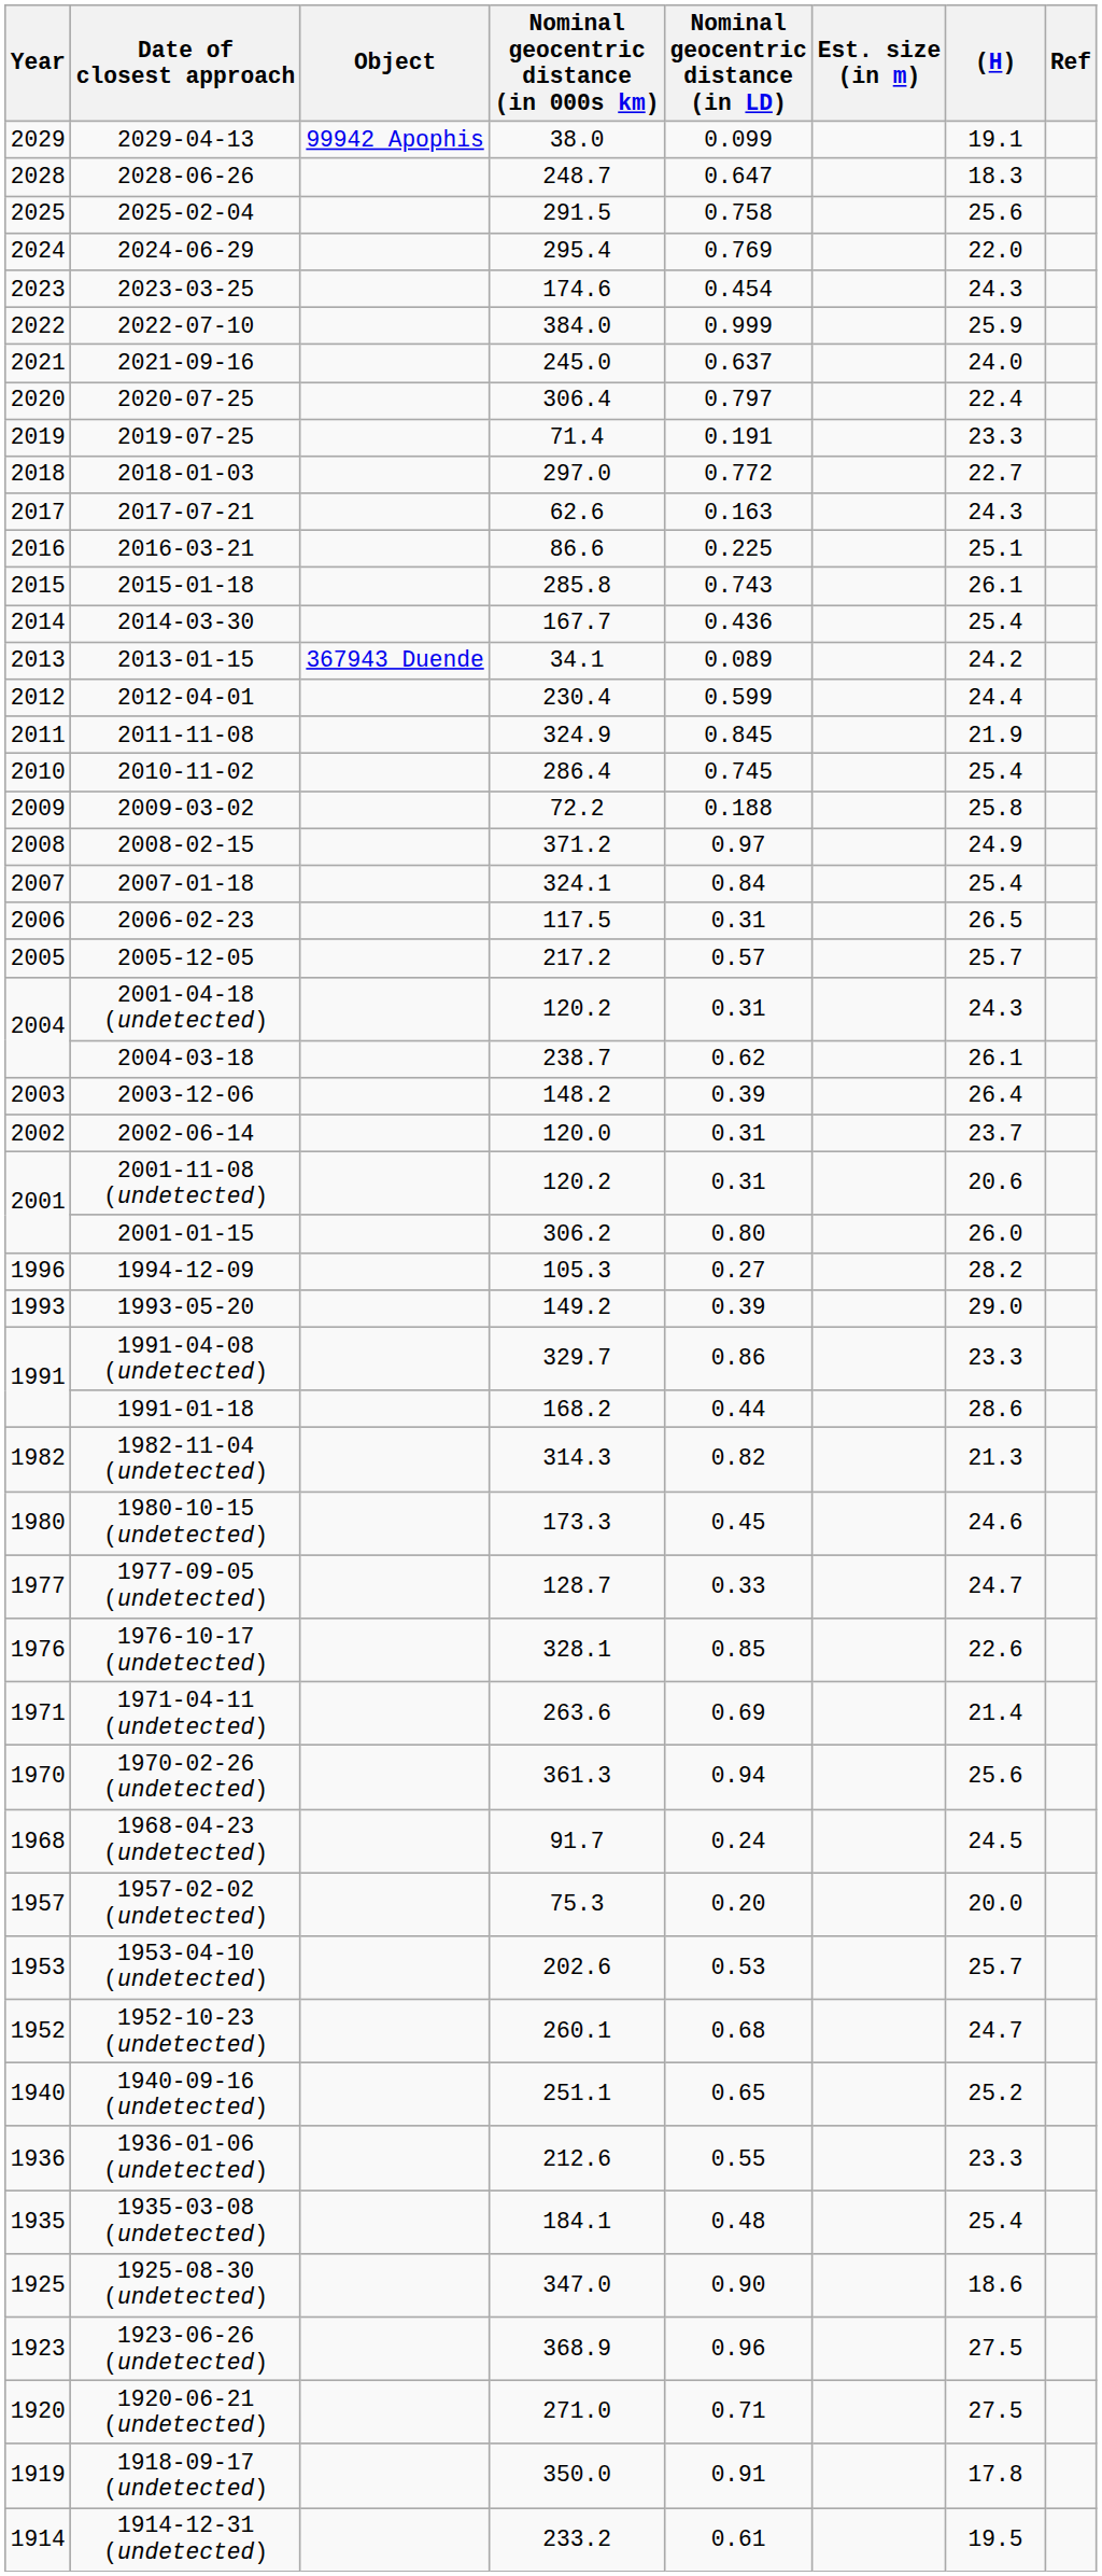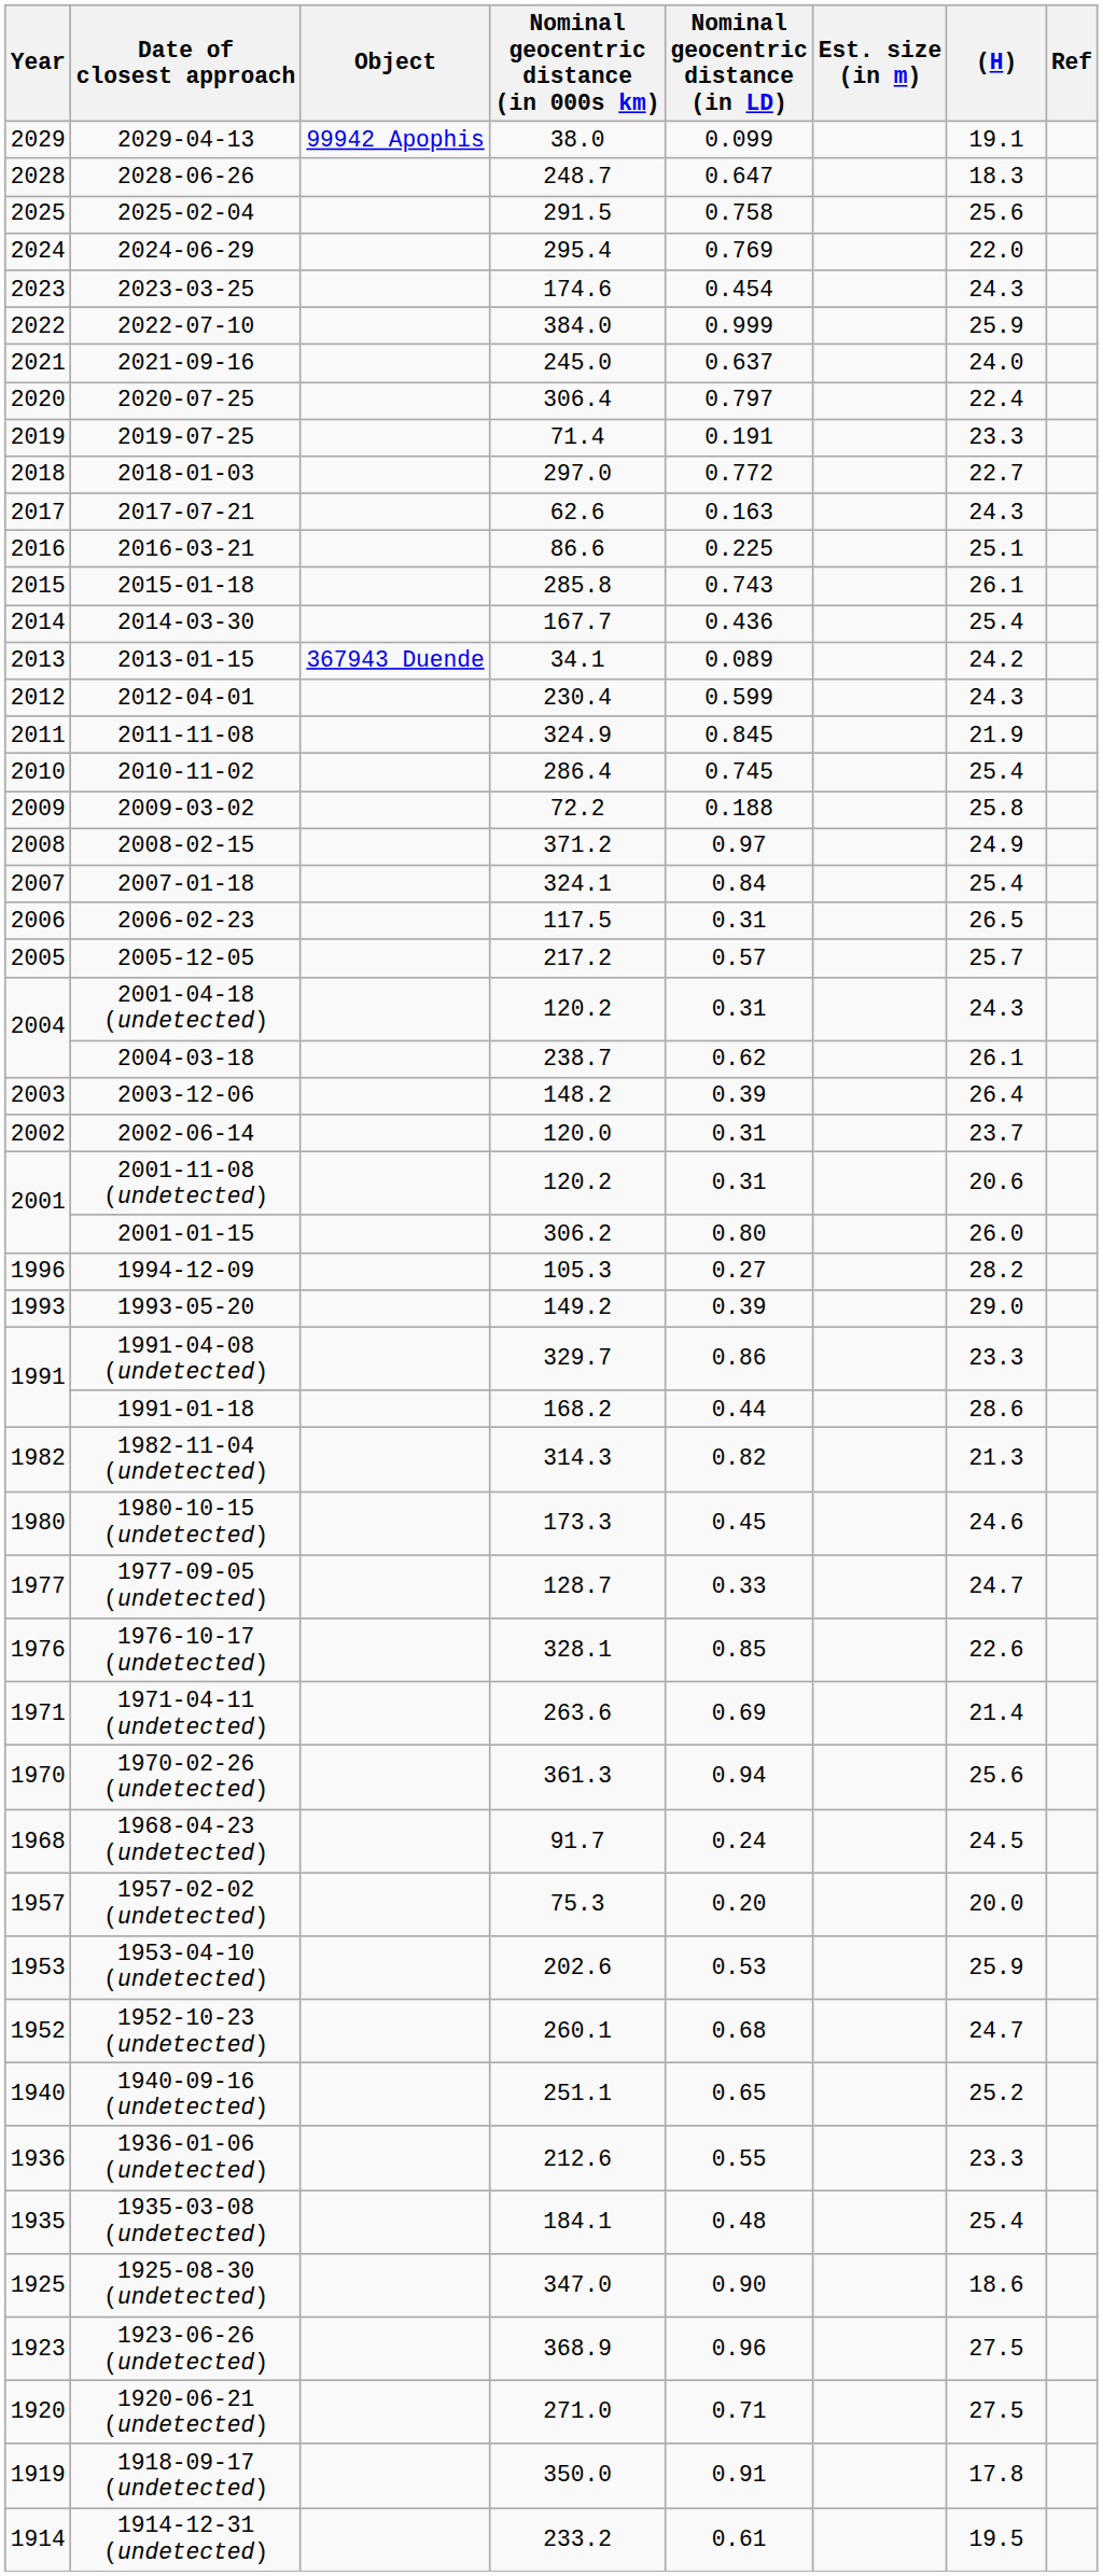 <table class="wikitable sortable" style="text-align: center;">
 <tr>
 <th>Year</th>
 <th>Date of<br>closest approach</th>
 <th>Object</th>
 <th>Nominal<br>geocentric<br>distance<br>(in 000s <a href='#'>km</a>)</th>
 <th>Nominal<br>geocentric<br>distance <br>(in <a href='#'>LD</a>)</th>
 <th>Est. size<br>(in <a href='#'>m</a>)</th>
 <th width=50>(<a href='#'>H</a>)</th>
 <th>Ref</th>
 </tr>
 <tr>
 <td>2029</td>
 <td>2029-04-13</td>
 <td align=left><a href='#'>99942 Apophis</a></td>
 <td>38.0</td>
 <td>0.099</td>
 <td></td>
 <td>19.1</td>
 <td></td>
 </tr>
 <tr>
 <td>2028</td>
 <td>2028-06-26</td>
 <td align=left></td>
 <td>248.7</td>
 <td>0.647</td>
 <td></td>
 <td>18.3</td>
 <td></td>
 </tr>
 <tr>
 <td>2025</td>
 <td>2025-02-04</td>
 <td align=left></td>
 <td>291.5</td>
 <td>0.758</td>
 <td></td>
 <td>25.6</td>
 <td></td>
 </tr>
 <tr>
 <td>2024</td>
 <td>2024-06-29</td>
 <td align=left></td>
 <td>295.4</td>
 <td>0.769</td>
 <td></td>
 <td>22.0</td>
 <td></td>
 </tr>
 <tr>
 <td>2023</td>
 <td>2023-03-25</td>
 <td align=left></td>
 <td>174.6</td>
 <td>0.454</td>
 <td></td>
 <td>24.3</td>
 <td></td>
 </tr>
 <tr>
 <td>2022</td>
 <td>2022-07-10</td>
 <td align=left></td>
 <td>384.0</td>
 <td>0.999</td>
 <td></td>
 <td>25.9</td>
 <td></td>
 </tr>
 <tr>
 <td>2021</td>
 <td>2021-09-16</td>
 <td align=left></td>
 <td>245.0</td>
 <td>0.637</td>
 <td></td>
 <td>24.0</td>
 <td></td>
 </tr>
 <tr>
 <td>2020</td>
 <td>2020-07-25</td>
 <td align=left></td>
 <td>306.4</td>
 <td>0.797</td>
 <td></td>
 <td>22.4</td>
 <td></td>
 </tr>
 <tr>
 <td>2019</td>
 <td>2019-07-25</td>
 <td align=left></td>
 <td>71.4</td>
 <td>0.191</td>
 <td></td>
 <td>23.3</td>
 <td></td>
 </tr>
 <tr>
 <td>2018</td>
 <td>2018-01-03</td>
 <td align=left></td>
 <td>297.0</td>
 <td>0.772</td>
 <td></td>
 <td>22.7</td>
 <td></td>
 </tr>
 <tr>
 <td>2017</td>
 <td>2017-07-21</td>
 <td align=left></td>
 <td>62.6</td>
 <td>0.163</td>
 <td></td>
 <td>24.3</td>
 <td></td>
 </tr>
 <tr>
 <td>2016</td>
 <td>2016-03-21</td>
 <td align=left></td>
 <td>86.6</td>
 <td>0.225</td>
 <td></td>
 <td>25.1</td>
 <td></td>
 </tr>
 <tr>
 <td>2015</td>
 <td>2015-01-18</td>
 <td align=left></td>
 <td>285.8</td>
 <td>0.743</td>
 <td></td>
 <td>26.1</td>
 <td></td>
 </tr>
 <tr>
 <td>2014</td>
 <td>2014-03-30</td>
 <td align=left></td>
 <td>167.7</td>
 <td>0.436</td>
 <td></td>
 <td>25.4</td>
 <td></td>
 </tr>
 <tr>
 <td>2013</td>
 <td>2013-01-15</td>
 <td align=left><a href='#'>367943 Duende</a></td>
 <td>34.1</td>
 <td>0.089</td>
 <td></td>
 <td>24.2</td>
 <td></td>
 </tr>
 <tr>
 <td>2012</td>
 <td>2012-04-01</td>
 <td align=left></td>
 <td>230.4</td>
 <td>0.599</td>
 <td></td>
-<td>24.4</td>
+<td>24.3</td>
 <td></td>
 </tr>
 <tr>
 <td>2011</td>
 <td>2011-11-08</td>
 <td align=left></td>
 <td>324.9</td>
 <td>0.845</td>
 <td></td>
 <td>21.9</td>
 <td></td>
 </tr>
 <tr>
 <td>2010</td>
 <td>2010-11-02</td>
 <td align=left></td>
 <td>286.4</td>
 <td>0.745</td>
 <td></td>
 <td>25.4</td>
 <td></td>
 </tr>
 <tr>
 <td>2009</td>
 <td>2009-03-02</td>
 <td align=left></td>
 <td>72.2</td>
 <td>0.188</td>
 <td></td>
 <td>25.8</td>
 <td></td>
 </tr>
 <tr>
 <td>2008</td>
 <td>2008-02-15</td>
 <td align=left></td>
 <td>371.2</td>
 <td>0.97</td>
 <td></td>
 <td>24.9</td>
 <td></td>
 </tr>
 <tr>
 <td>2007</td>
 <td>2007-01-18</td>
 <td align=left></td>
 <td>324.1</td>
 <td>0.84</td>
 <td></td>
 <td>25.4</td>
 <td></td>
 </tr>
 <tr>
 <td>2006</td>
 <td>2006-02-23</td>
 <td align=left></td>
 <td>117.5</td>
 <td>0.31</td>
 <td></td>
 <td>26.5</td>
 <td></td>
 </tr>
 <tr>
 <td>2005</td>
 <td>2005-12-05</td>
 <td align=left></td>
 <td>217.2</td>
 <td>0.57</td>
 <td></td>
 <td>25.7</td>
 <td></td>
 </tr>
 <tr>
 <td rowspan=2>2004</td>
 <td>2001-04-18<br>(<em>undetected</em>)</td>
 <td align=left></td>
 <td>120.2</td>
 <td>0.31</td>
 <td></td>
 <td>24.3</td>
 <td></td>
 </tr>
 <tr>
 <td>2004-03-18</td>
 <td align=left></td>
 <td>238.7</td>
 <td>0.62</td>
 <td></td>
 <td>26.1</td>
 <td></td>
 </tr>
 <tr>
 <td>2003</td>
 <td>2003-12-06</td>
 <td align=left></td>
 <td>148.2</td>
 <td>0.39</td>
 <td></td>
 <td>26.4</td>
 <td></td>
 </tr>
 <tr>
 <td>2002</td>
 <td>2002-06-14</td>
 <td align=left></td>
 <td>120.0</td>
 <td>0.31</td>
 <td></td>
 <td>23.7</td>
 <td></td>
 </tr>
 <tr>
 <td rowspan=2>2001</td>
 <td>2001-11-08<br>(<em>undetected</em>)</td>
 <td align=left></td>
 <td>120.2</td>
 <td>0.31</td>
 <td></td>
 <td>20.6</td>
 <td></td>
 </tr>
 <tr>
 <td>2001-01-15</td>
 <td align=left></td>
 <td>306.2</td>
 <td>0.80</td>
 <td></td>
 <td>26.0</td>
 <td></td>
 </tr>
 <tr>
 <td>1996</td>
 <td>1994-12-09</td>
 <td align=left></td>
 <td>105.3</td>
 <td>0.27</td>
 <td></td>
 <td>28.2</td>
 <td></td>
 </tr>
 <tr>
 <td>1993</td>
 <td>1993-05-20</td>
 <td align=left></td>
 <td>149.2</td>
 <td>0.39</td>
 <td></td>
 <td>29.0</td>
 <td></td>
 </tr>
 <tr>
 <td rowspan=2>1991</td>
 <td>1991-04-08<br>(<em>undetected</em>)</td>
 <td align=left></td>
 <td>329.7</td>
 <td>0.86</td>
 <td></td>
 <td>23.3</td>
 <td></td>
 </tr>
 <tr>
 <td>1991-01-18</td>
 <td align=left></td>
 <td>168.2</td>
 <td>0.44</td>
 <td></td>
 <td>28.6</td>
 <td></td>
 </tr>
 <tr>
 <td>1982</td>
 <td>1982-11-04<br>(<em>undetected</em>)</td>
 <td align=left></td>
 <td>314.3</td>
 <td>0.82</td>
 <td></td>
 <td>21.3</td>
 <td></td>
 </tr>
 <tr>
 <td>1980</td>
 <td>1980-10-15<br>(<em>undetected</em>)</td>
 <td align=left></td>
 <td>173.3</td>
 <td>0.45</td>
 <td></td>
 <td>24.6</td>
 <td></td>
 </tr>
 <tr>
 <td>1977</td>
 <td>1977-09-05<br>(<em>undetected</em>)</td>
 <td align=left></td>
 <td>128.7</td>
 <td>0.33</td>
 <td></td>
 <td>24.7</td>
 <td></td>
 </tr>
 <tr>
 <td>1976</td>
 <td>1976-10-17<br>(<em>undetected</em>)</td>
 <td align=left></td>
 <td>328.1</td>
 <td>0.85</td>
 <td></td>
 <td>22.6</td>
 <td></td>
 </tr>
 <tr>
 <td>1971</td>
 <td>1971-04-11<br>(<em>undetected</em>)</td>
 <td align=left></td>
 <td>263.6</td>
 <td>0.69</td>
 <td></td>
 <td>21.4</td>
 <td></td>
 </tr>
 <tr>
 <td>1970</td>
 <td>1970-02-26<br>(<em>undetected</em>)</td>
 <td align=left></td>
 <td>361.3</td>
 <td>0.94</td>
 <td></td>
 <td>25.6</td>
 <td></td>
 </tr>
 <tr>
 <td>1968</td>
 <td>1968-04-23<br>(<em>undetected</em>)</td>
 <td align=left></td>
 <td>91.7</td>
 <td>0.24</td>
 <td></td>
 <td>24.5</td>
 <td></td>
 </tr>
 <tr>
 <td>1957</td>
 <td>1957-02-02<br>(<em>undetected</em>)</td>
 <td align=left></td>
 <td>75.3</td>
 <td>0.20</td>
 <td></td>
 <td>20.0</td>
 <td></td>
 </tr>
 <tr>
 <td>1953</td>
 <td>1953-04-10<br>(<em>undetected</em>)</td>
 <td align=left></td>
 <td>202.6</td>
 <td>0.53</td>
 <td></td>
-<td>25.7</td>
+<td>25.9</td>
 <td></td>
 </tr>
 <tr>
 <td>1952</td>
 <td>1952-10-23<br>(<em>undetected</em>)</td>
 <td align=left></td>
 <td>260.1</td>
 <td>0.68</td>
 <td></td>
 <td>24.7</td>
 <td></td>
 </tr>
 <tr>
 <td>1940</td>
 <td>1940-09-16<br>(<em>undetected</em>)</td>
 <td align=left></td>
 <td>251.1</td>
 <td>0.65</td>
 <td></td>
 <td>25.2</td>
 <td></td>
 </tr>
 <tr>
 <td>1936</td>
 <td>1936-01-06<br>(<em>undetected</em>)</td>
 <td align=left></td>
 <td>212.6</td>
 <td>0.55</td>
 <td></td>
 <td>23.3</td>
 <td></td>
 </tr>
 <tr>
 <td>1935</td>
 <td>1935-03-08<br>(<em>undetected</em>)</td>
 <td align=left></td>
 <td>184.1</td>
 <td>0.48</td>
 <td></td>
 <td>25.4</td>
 <td></td>
 </tr>
 <tr>
 <td>1925</td>
 <td>1925-08-30<br>(<em>undetected</em>)</td>
 <td align=left></td>
 <td>347.0</td>
 <td>0.90</td>
 <td></td>
 <td>18.6</td>
 <td></td>
 </tr>
 <tr>
 <td>1923</td>
 <td>1923-06-26<br>(<em>undetected</em>)</td>
 <td align=left></td>
 <td>368.9</td>
 <td>0.96</td>
 <td></td>
 <td>27.5</td>
 <td></td>
 </tr>
 <tr>
 <td>1920</td>
 <td>1920-06-21<br>(<em>undetected</em>)</td>
 <td align=left></td>
 <td>271.0</td>
 <td>0.71</td>
 <td></td>
 <td>27.5</td>
 <td></td>
 </tr>
 <tr>
 <td>1919</td>
 <td>1918-09-17<br>(<em>undetected</em>)</td>
 <td align=left></td>
 <td>350.0</td>
 <td>0.91</td>
 <td></td>
 <td>17.8</td>
 <td></td>
 </tr>
 <tr>
 <td>1914</td>
 <td>1914-12-31<br>(<em>undetected</em>)</td>
 <td align=left></td>
 <td>233.2</td>
 <td>0.61</td>
 <td></td>
 <td>19.5</td>
 <td></td>
 </tr>
 </table>
